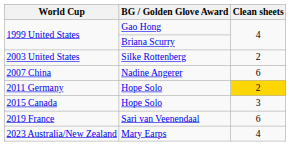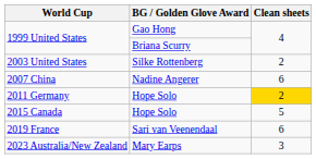 <table class="wikitable">
 <tr>
 <th>World Cup</th>
 <th>BG / Golden Glove Award</th>
 <th>Clean sheets</th>
 </tr>
 <tr>
 <td rowspan=2><a href='#'>1999 United States</a></td>
 <td> <a href='#'>Gao Hong</a></td>
 <td rowspan=2 align="center">4</td>
 </tr>
 <tr>
 <td> <a href='#'>Briana Scurry</a></td>
 </tr>
 <tr>
 <td><a href='#'>2003 United States</a></td>
 <td> <a href='#'>Silke Rottenberg</a></td>
 <td align="center">2</td>
 </tr>
 <tr>
 <td><a href='#'>2007 China</a></td>
 <td> <a href='#'>Nadine Angerer</a></td>
 <td align="center">6</td>
 </tr>
 <tr>
 <td><a href='#'>2011 Germany</a></td>
 <td> <a href='#'>Hope Solo</a></td>
 <td align="center" style="background: gold;">2</td>
 </tr>
 <tr>
 <td><a href='#'>2015 Canada</a></td>
 <td> <a href='#'>Hope Solo</a></td>
-<td align="center">3</td>
+<td align="center">5</td>
 </tr>
 <tr>
 <td><a href='#'>2019 France</a></td>
 <td> <a href='#'>Sari van Veenendaal</a></td>
 <td align="center">6</td>
 </tr>
 <tr>
 <td><a href='#'>2023 Australia/New Zealand</a></td>
 <td> <a href='#'>Mary Earps</a></td>
-<td align="center">4</td>
+<td align="center">3</td>
 </tr>
 </table>
